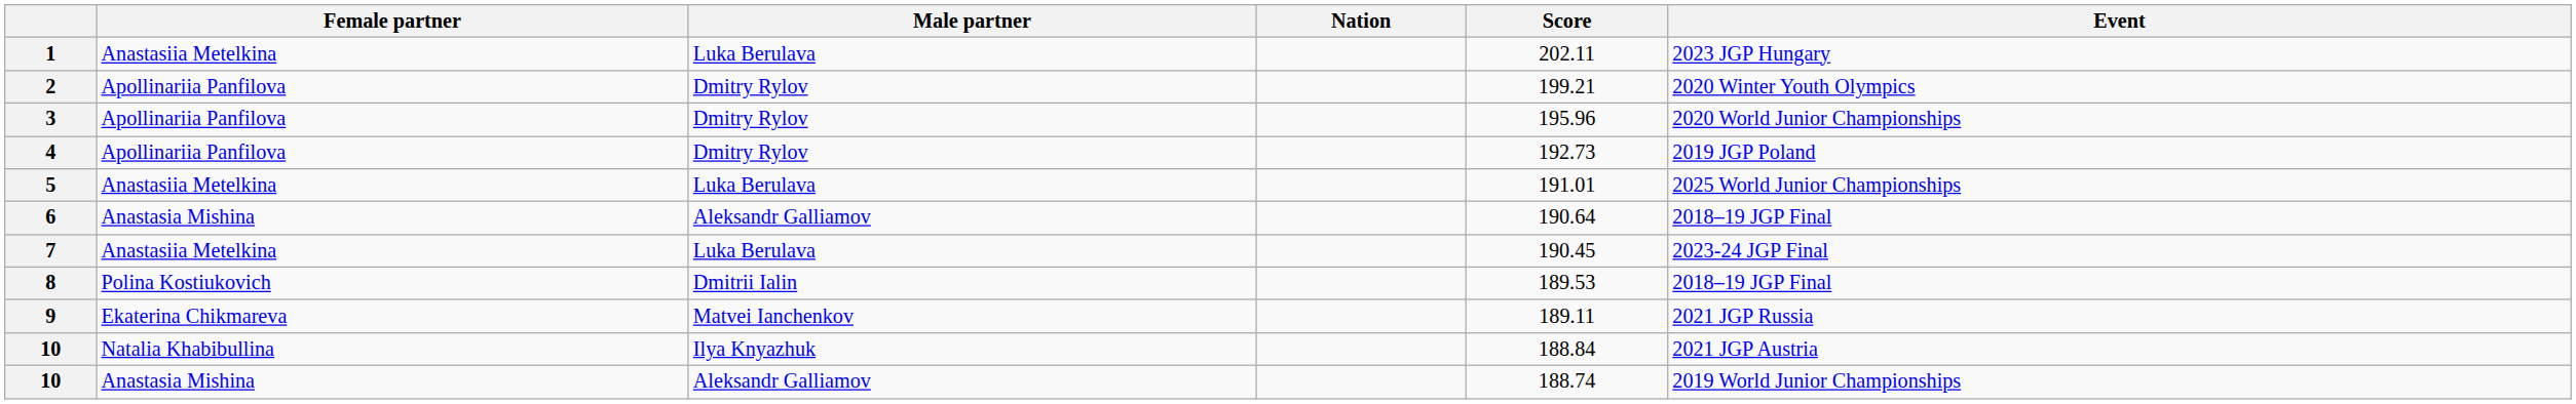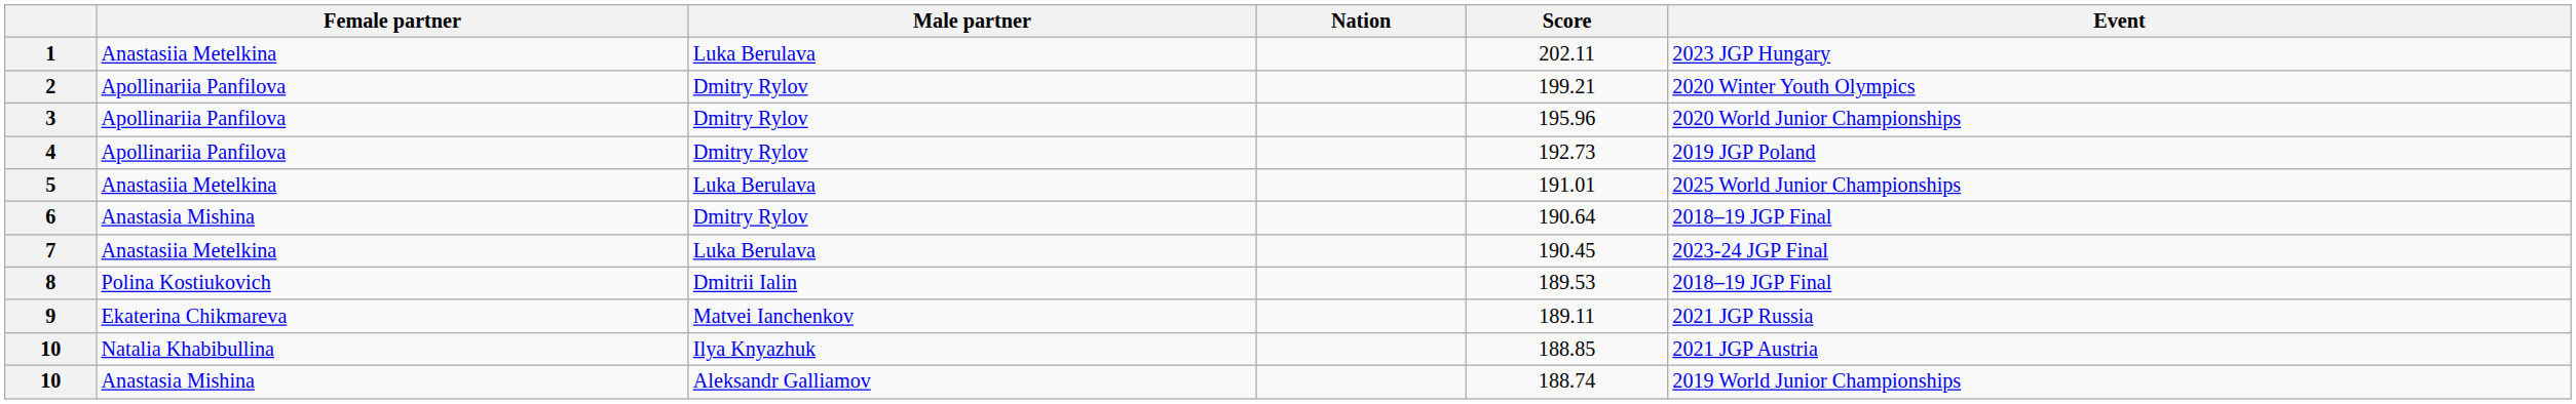 <table class="wikitable sortable" style="text-align:left; width:100%">
 <tr>
 <th scope="col"></th>
 <th scope="col">Female partner</th>
 <th scope="col">Male partner</th>
 <th scope="col">Nation</th>
 <th scope="col">Score</th>
 <th scope="col">Event</th>
 </tr>
 <tr>
 <th scope="row">1</th>
 <td><a href='#'>Anastasiia Metelkina</a></td>
 <td><a href='#'>Luka Berulava</a></td>
 <td></td>
 <td style="text-align:center;">202.11</td>
 <td><a href='#'>2023 JGP Hungary</a></td>
 </tr>
 <tr>
 <th scope="row">2</th>
 <td><a href='#'>Apollinariia Panfilova</a></td>
 <td><a href='#'>Dmitry Rylov</a></td>
 <td></td>
 <td style="text-align:center;">199.21</td>
 <td><a href='#'>2020 Winter Youth Olympics</a></td>
 </tr>
 <tr>
 <th scope="row">3</th>
 <td><a href='#'>Apollinariia Panfilova</a></td>
 <td><a href='#'>Dmitry Rylov</a></td>
 <td></td>
 <td style="text-align:center;">195.96</td>
 <td><a href='#'>2020 World Junior Championships</a></td>
 </tr>
 <tr>
 <th scope="row">4</th>
 <td><a href='#'>Apollinariia Panfilova</a></td>
 <td><a href='#'>Dmitry Rylov</a></td>
 <td></td>
 <td style="text-align:center;">192.73</td>
 <td><a href='#'>2019 JGP Poland</a></td>
 </tr>
 <tr>
 <th scope="row">5</th>
 <td><a href='#'>Anastasiia Metelkina</a></td>
 <td><a href='#'>Luka Berulava</a></td>
 <td></td>
 <td style="text-align:center;">191.01</td>
 <td><a href='#'>2025 World Junior Championships</a></td>
 </tr>
 <tr>
 <th scope="row">6</th>
 <td><a href='#'>Anastasia Mishina</a></td>
-<td><a href='#'>Aleksandr Galliamov</a></td>
+<td><a href='#'>Dmitry Rylov</a></td>
 <td></td>
 <td style="text-align:center;">190.64</td>
 <td><a href='#'>2018–19 JGP Final</a></td>
 </tr>
 <tr>
 <th scope="row">7</th>
 <td><a href='#'>Anastasiia Metelkina</a></td>
 <td><a href='#'>Luka Berulava</a></td>
 <td></td>
 <td style="text-align:center;">190.45</td>
 <td><a href='#'>2023-24 JGP Final</a></td>
 </tr>
 <tr>
 <th scope="row">8</th>
 <td><a href='#'>Polina Kostiukovich</a></td>
 <td><a href='#'>Dmitrii Ialin</a></td>
 <td></td>
 <td style="text-align:center;">189.53</td>
 <td><a href='#'>2018–19 JGP Final</a></td>
 </tr>
 <tr>
 <th scope="row">9</th>
 <td><a href='#'>Ekaterina Chikmareva</a></td>
 <td><a href='#'>Matvei Ianchenkov</a></td>
 <td></td>
 <td style="text-align:center;">189.11</td>
 <td><a href='#'>2021 JGP Russia</a></td>
 </tr>
 <tr>
 <th scope="row">10</th>
 <td><a href='#'>Natalia Khabibullina</a></td>
 <td><a href='#'>Ilya Knyazhuk</a></td>
 <td></td>
-<td style="text-align:center;">188.84</td>
+<td style="text-align:center;">188.85</td>
 <td><a href='#'>2021 JGP Austria</a></td>
 </tr>
 <tr>
 <th scope="row">10</th>
 <td><a href='#'>Anastasia Mishina</a></td>
 <td><a href='#'>Aleksandr Galliamov</a></td>
 <td></td>
 <td style="text-align:center;">188.74</td>
 <td><a href='#'>2019 World Junior Championships</a></td>
 </tr>
 </table>
